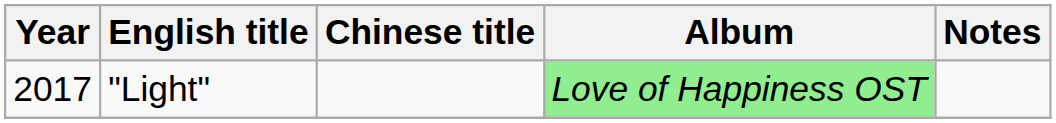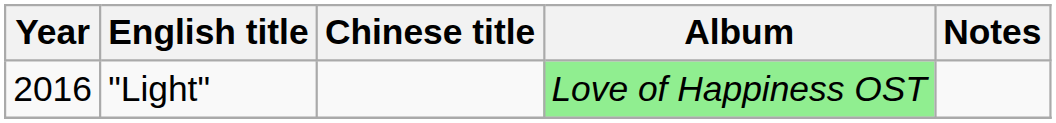 <table class="wikitable sortable">
 <tr>
 <th>Year</th>
 <th>English title</th>
 <th>Chinese title</th>
 <th class="unsortable">Album</th>
 <th>Notes</th>
 </tr>
 <tr>
-<td>2017</td>
+<td>2016</td>
 <td>"Light"</td>
 <td></td>
 <td style="background: lightgreen;"><em>Love of Happiness OST</em></td>
 <td></td>
 </tr>
 <tr>
 </tr>
 </table>
